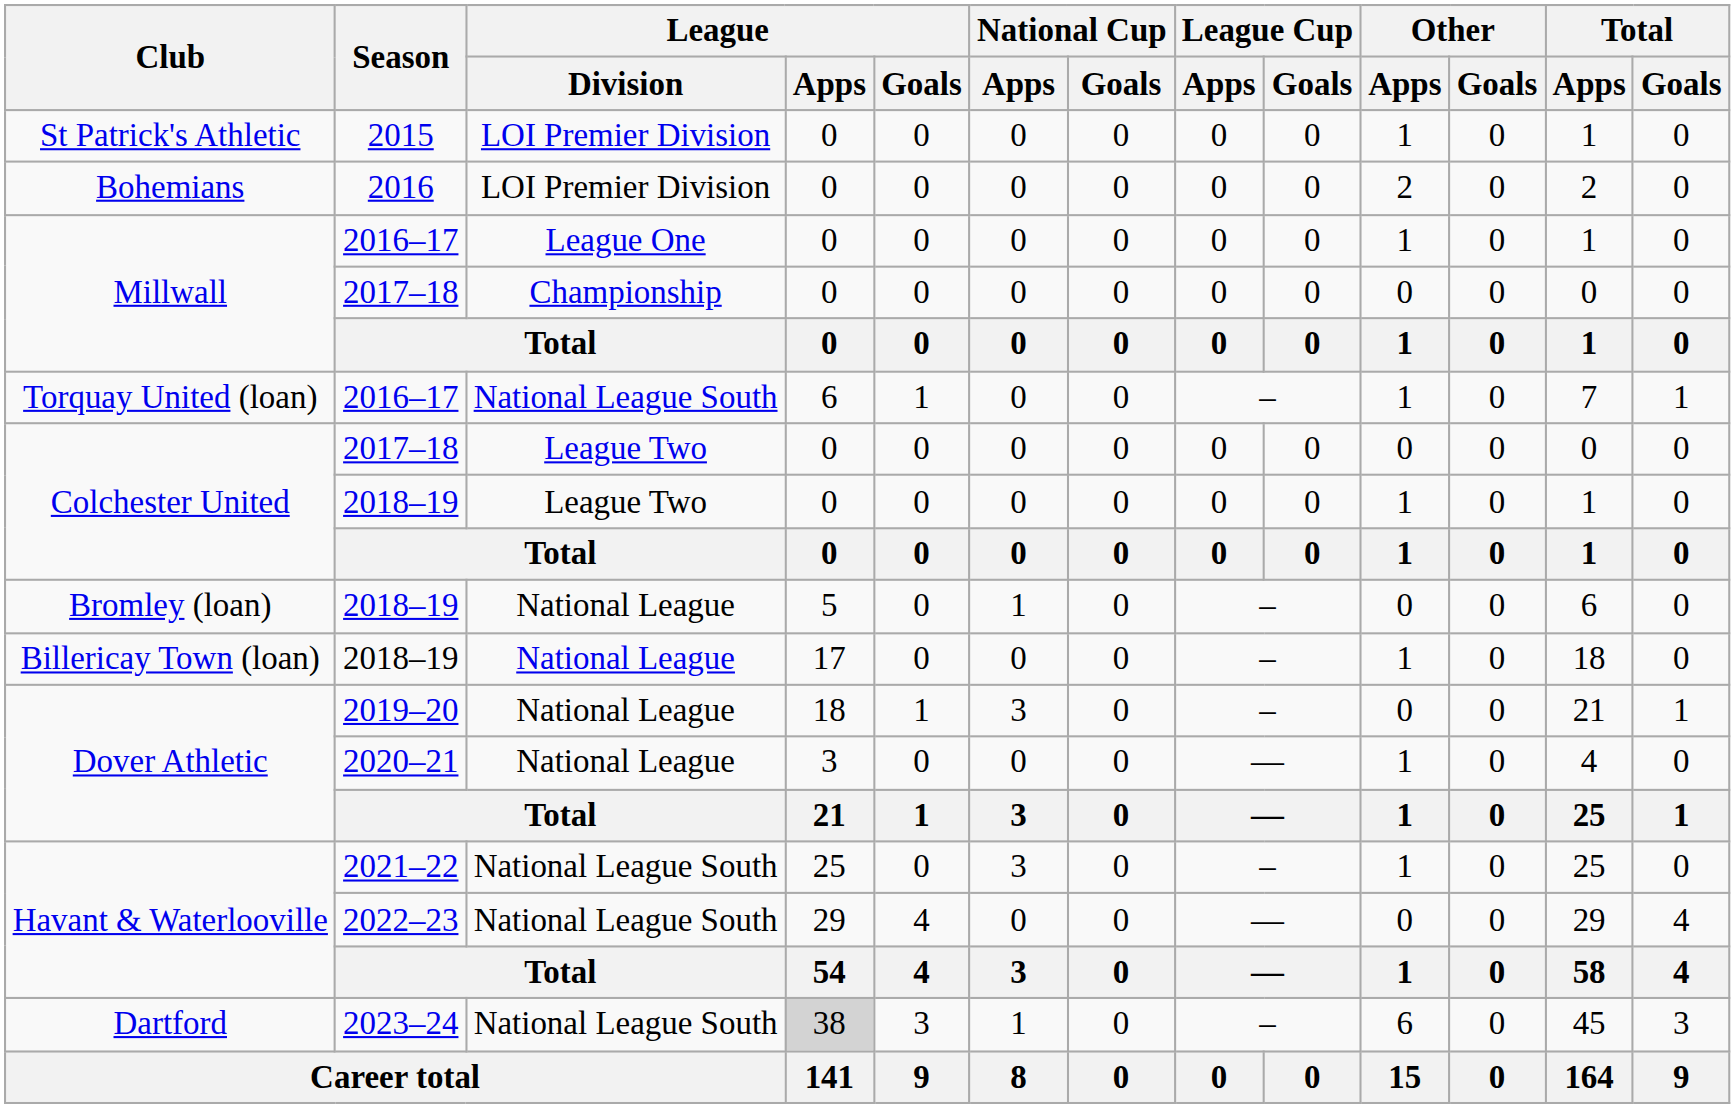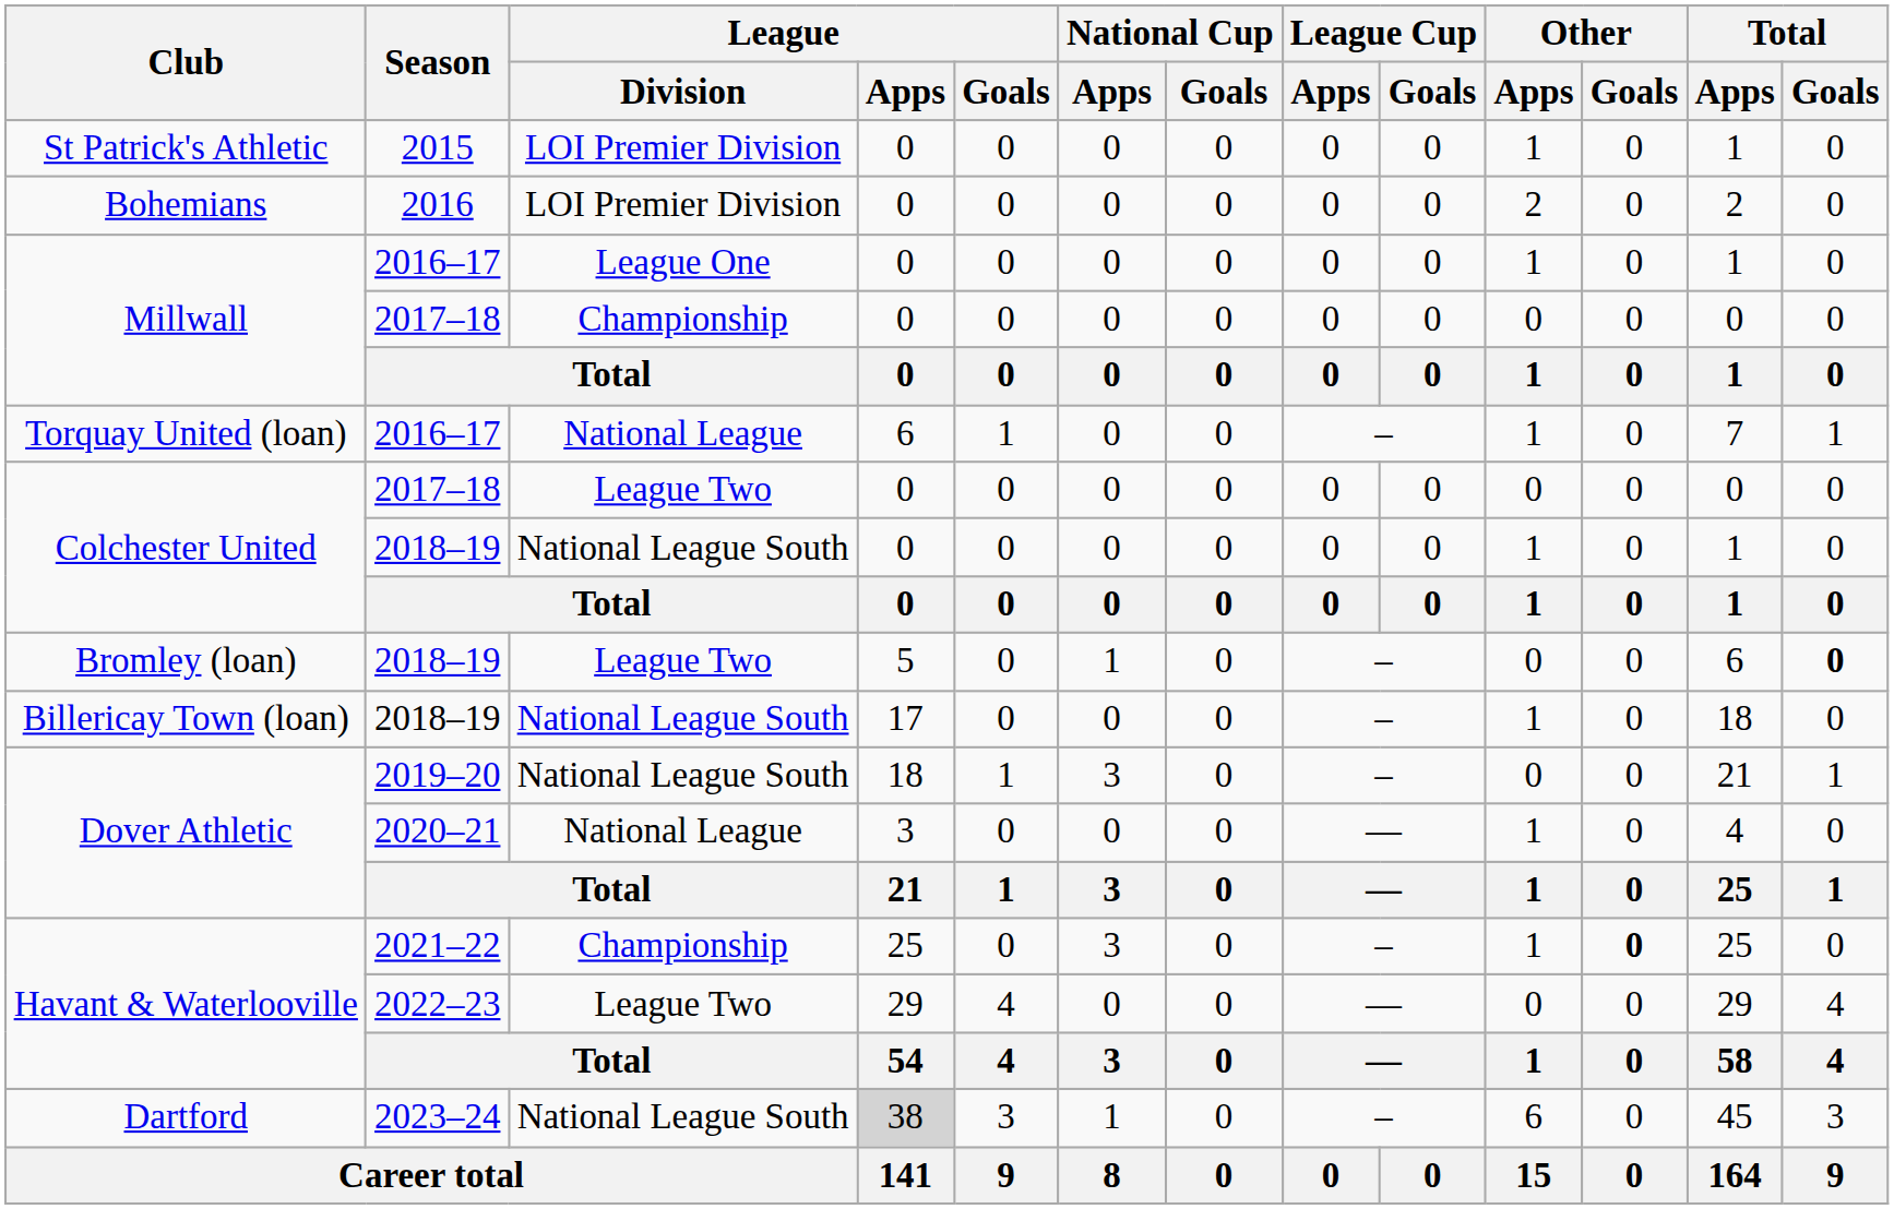 <table class=wikitable style="text-align: center">
 <tr>
 <th rowspan=2>Club</th>
 <th rowspan=2>Season</th>
 <th colspan=3>League</th>
 <th colspan=2>National Cup</th>
 <th colspan=2>League Cup</th>
 <th colspan=2>Other</th>
 <th colspan=2>Total</th>
 </tr>
 <tr>
 <th>Division</th>
 <th>Apps</th>
 <th>Goals</th>
 <th>Apps</th>
 <th>Goals</th>
 <th>Apps</th>
 <th>Goals</th>
 <th>Apps</th>
 <th>Goals</th>
 <th>Apps</th>
 <th>Goals</th>
 </tr>
 <tr>
 <td><a href='#'>St Patrick's Athletic</a></td>
 <td><a href='#'>2015</a></td>
 <td><a href='#'>LOI Premier Division</a></td>
 <td>0</td>
 <td>0</td>
 <td>0</td>
 <td>0</td>
 <td>0</td>
 <td>0</td>
 <td>1</td>
 <td>0</td>
 <td>1</td>
 <td>0</td>
 </tr>
 <tr>
 <td><a href='#'>Bohemians</a></td>
 <td><a href='#'>2016</a></td>
 <td>LOI Premier Division</td>
 <td>0</td>
 <td>0</td>
 <td>0</td>
 <td>0</td>
 <td>0</td>
 <td>0</td>
 <td>2</td>
 <td>0</td>
 <td>2</td>
 <td>0</td>
 </tr>
 <tr>
 <td rowspan=3><a href='#'>Millwall</a></td>
 <td><a href='#'>2016–17</a></td>
 <td><a href='#'>League One</a></td>
 <td>0</td>
 <td>0</td>
 <td>0</td>
 <td>0</td>
 <td>0</td>
 <td>0</td>
 <td>1</td>
 <td>0</td>
 <td>1</td>
 <td>0</td>
 </tr>
 <tr>
 <td><a href='#'>2017–18</a></td>
 <td><a href='#'>Championship</a></td>
 <td>0</td>
 <td>0</td>
 <td>0</td>
 <td>0</td>
 <td>0</td>
 <td>0</td>
 <td>0</td>
 <td>0</td>
 <td>0</td>
 <td>0</td>
 </tr>
 <tr>
 <th colspan=2>Total</th>
 <th>0</th>
 <th>0</th>
 <th>0</th>
 <th>0</th>
 <th>0</th>
 <th>0</th>
 <th>1</th>
 <th>0</th>
 <th>1</th>
 <th>0</th>
 </tr>
 <tr>
 <td><a href='#'>Torquay United</a> (loan)</td>
 <td><a href='#'>2016–17</a></td>
-<td><a href='#'>National League South</a></td>
+<td><a href='#'>National League</a></td>
 <td>6</td>
 <td>1</td>
 <td>0</td>
 <td>0</td>
 <td colspan=2>–</td>
 <td>1</td>
 <td>0</td>
 <td>7</td>
 <td>1</td>
 </tr>
 <tr>
 <td rowspan=3><a href='#'>Colchester United</a></td>
 <td><a href='#'>2017–18</a></td>
 <td><a href='#'>League Two</a></td>
 <td>0</td>
 <td>0</td>
 <td>0</td>
 <td>0</td>
 <td>0</td>
 <td>0</td>
 <td>0</td>
 <td>0</td>
 <td>0</td>
 <td>0</td>
 </tr>
 <tr>
 <td><a href='#'>2018–19</a></td>
-<td>League Two</td>
+<td>National League South</td>
 <td>0</td>
 <td>0</td>
 <td>0</td>
 <td>0</td>
 <td>0</td>
 <td>0</td>
 <td>1</td>
 <td>0</td>
 <td>1</td>
 <td>0</td>
 </tr>
 <tr>
 <th colspan=2>Total</th>
 <th>0</th>
 <th>0</th>
 <th>0</th>
 <th>0</th>
 <th>0</th>
 <th>0</th>
 <th>1</th>
 <th>0</th>
 <th>1</th>
 <th>0</th>
 </tr>
 <tr>
 <td><a href='#'>Bromley</a> (loan)</td>
 <td><a href='#'>2018–19</a></td>
-<td>National League</td>
+<td><a href='#'>League Two</a></td>
 <td>5</td>
 <td>0</td>
 <td>1</td>
 <td>0</td>
 <td colspan=2>–</td>
 <td>0</td>
 <td>0</td>
 <td>6</td>
-<td>0</td>
+<td><strong>0</strong></td>
 </tr>
 <tr>
 <td><a href='#'>Billericay Town</a> (loan)</td>
 <td>2018–19</td>
-<td><a href='#'>National League</a></td>
+<td><a href='#'>National League South</a></td>
 <td>17</td>
 <td>0</td>
 <td>0</td>
 <td>0</td>
 <td colspan=2>–</td>
 <td>1</td>
 <td>0</td>
 <td>18</td>
 <td>0</td>
 </tr>
 <tr>
 <td rowspan="3"><a href='#'>Dover Athletic</a></td>
 <td><a href='#'>2019–20</a></td>
-<td>National League</td>
+<td>National League South</td>
 <td>18</td>
 <td>1</td>
 <td>3</td>
 <td>0</td>
 <td colspan=2>–</td>
 <td>0</td>
 <td>0</td>
 <td>21</td>
 <td>1</td>
 </tr>
 <tr>
 <td><a href='#'>2020–21</a></td>
 <td>National League</td>
 <td>3</td>
 <td>0</td>
 <td>0</td>
 <td>0</td>
 <td colspan="2">—</td>
 <td>1</td>
 <td>0</td>
 <td>4</td>
 <td>0</td>
 </tr>
 <tr>
 <th colspan="2">Total</th>
 <th>21</th>
 <th>1</th>
 <th>3</th>
 <th>0</th>
 <th colspan="2">—</th>
 <th>1</th>
 <th>0</th>
 <th>25</th>
 <th>1</th>
 </tr>
 <tr>
 <td rowspan="3"><a href='#'>Havant & Waterlooville</a></td>
 <td><a href='#'>2021–22</a></td>
-<td>National League South</td>
+<td><a href='#'>Championship</a></td>
 <td>25</td>
 <td>0</td>
 <td>3</td>
 <td>0</td>
 <td colspan=2>–</td>
 <td>1</td>
-<td>0</td>
+<td><strong>0</strong></td>
 <td>25</td>
 <td>0</td>
 </tr>
 <tr>
 <td><a href='#'>2022–23</a></td>
-<td>National League South</td>
+<td>League Two</td>
 <td>29</td>
 <td>4</td>
 <td>0</td>
 <td>0</td>
 <td colspan="2">—</td>
 <td>0</td>
 <td>0</td>
 <td>29</td>
 <td>4</td>
 </tr>
 <tr>
 <th colspan="2">Total</th>
 <th>54</th>
 <th>4</th>
 <th>3</th>
 <th>0</th>
 <th colspan="2">—</th>
 <th>1</th>
 <th>0</th>
 <th>58</th>
 <th>4</th>
 </tr>
 <tr>
 <td><a href='#'>Dartford</a></td>
 <td><a href='#'>2023–24</a></td>
 <td>National League South</td>
 <td style="background: lightgrey;">38</td>
 <td>3</td>
 <td>1</td>
 <td>0</td>
 <td colspan=2>–</td>
 <td>6</td>
 <td>0</td>
 <td>45</td>
 <td>3</td>
 </tr>
 <tr>
 <th colspan=3>Career total</th>
 <th>141</th>
 <th>9</th>
 <th>8</th>
 <th>0</th>
 <th>0</th>
 <th>0</th>
 <th>15</th>
 <th>0</th>
 <th>164</th>
 <th>9</th>
 </tr>
 </table>
